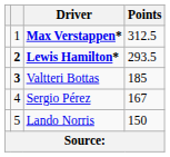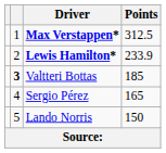 <table class="wikitable" style="font-size: 85%;">
 <tr>
 <th scope="col"></th>
 <th scope="col"></th>
 <th scope="col">Driver</th>
 <th scope="col">Points</th>
 </tr>
 <tr>
 <td align="left"></td>
 <td align="center">1</td>
 <td> <strong><a href='#'>Max Verstappen</a>*</strong></td>
 <td align="left">312.5</td>
 </tr>
 <tr>
 <td align="left"></td>
-<td align="center"><strong>2</strong></td>
+<td align="center">2</td>
 <td> <strong><a href='#'>Lewis Hamilton</a>*</strong></td>
-<td align="left">293.5</td>
+<td align="left">233.9</td>
 </tr>
 <tr>
 <td align="left"></td>
 <td align="center"><strong>3</strong></td>
 <td> <a href='#'>Valtteri Bottas</a></td>
 <td align="left">185</td>
 </tr>
 <tr>
 <td align="left"></td>
 <td align="center">4</td>
 <td> <a href='#'>Sergio Pérez</a></td>
-<td align="left">167</td>
+<td align="left">165</td>
 </tr>
 <tr>
 <td align="left"></td>
 <td align="center">5</td>
 <td> <a href='#'>Lando Norris</a></td>
 <td align="left">150</td>
 </tr>
 <tr>
 <th colspan=4>Source:</th>
 </tr>
 </table>
